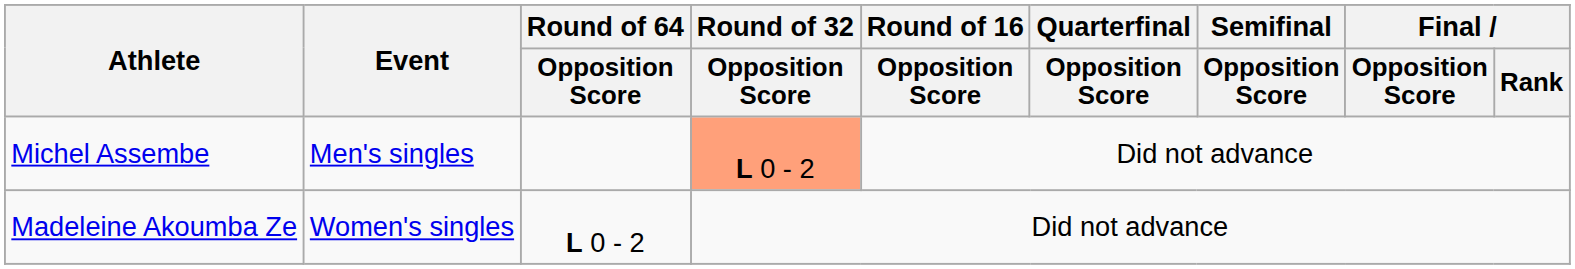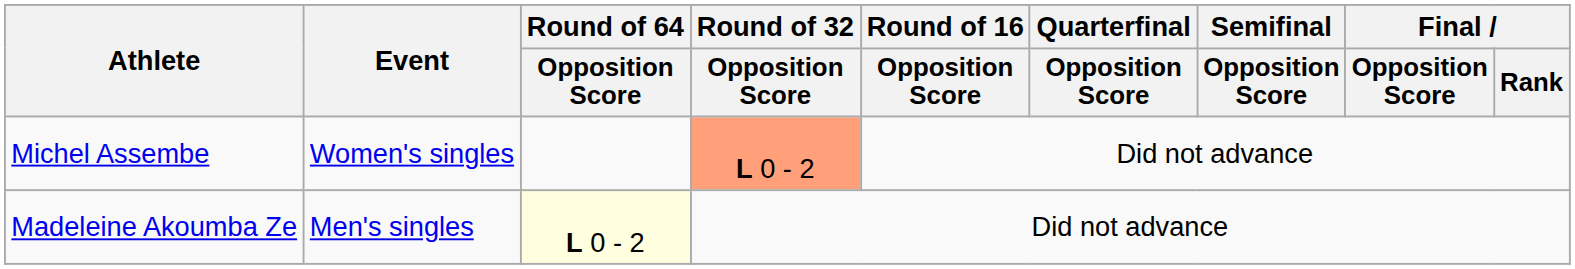 <table class=wikitable style="font-size:90%">
 <tr>
 <th rowspan=2>Athlete</th>
 <th rowspan=2>Event</th>
 <th>Round of 64</th>
 <th>Round of 32</th>
 <th>Round of 16</th>
 <th>Quarterfinal</th>
 <th>Semifinal</th>
 <th colspan=2>Final / </th>
 </tr>
 <tr style="font-size:95%">
 <th>Opposition<br>Score</th>
 <th>Opposition<br>Score</th>
 <th>Opposition<br>Score</th>
 <th>Opposition<br>Score</th>
 <th>Opposition<br>Score</th>
 <th>Opposition<br>Score</th>
 <th>Rank</th>
 </tr>
 <tr align=center>
 <td align=left><a href='#'>Michel Assembe</a></td>
-<td align=left><a href='#'>Men's singles</a></td>
+<td align=left><a href='#'>Women's singles</a></td>
 <td></td>
 <td style="background: lightsalmon;"><br><strong>L</strong> 0 - 2</td>
 <td colspan="5">Did not advance</td>
 </tr>
 <tr align=center>
 <td align=left><a href='#'>Madeleine Akoumba Ze</a></td>
-<td align=left><a href='#'>Women's singles</a></td>
-<td><br><strong>L</strong> 0 - 2</td>
+<td align=left><a href='#'>Men's singles</a></td>
+<td style="background: lightyellow;"><br><strong>L</strong> 0 - 2</td>
 <td colspan="6">Did not advance</td>
 </tr>
 </table>
